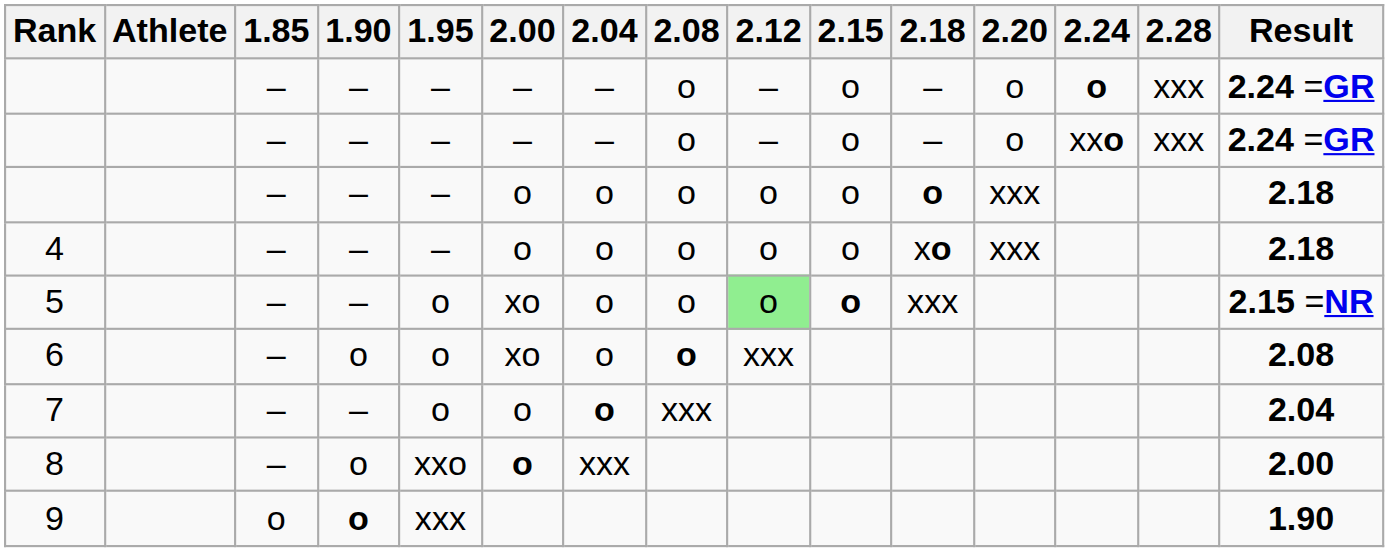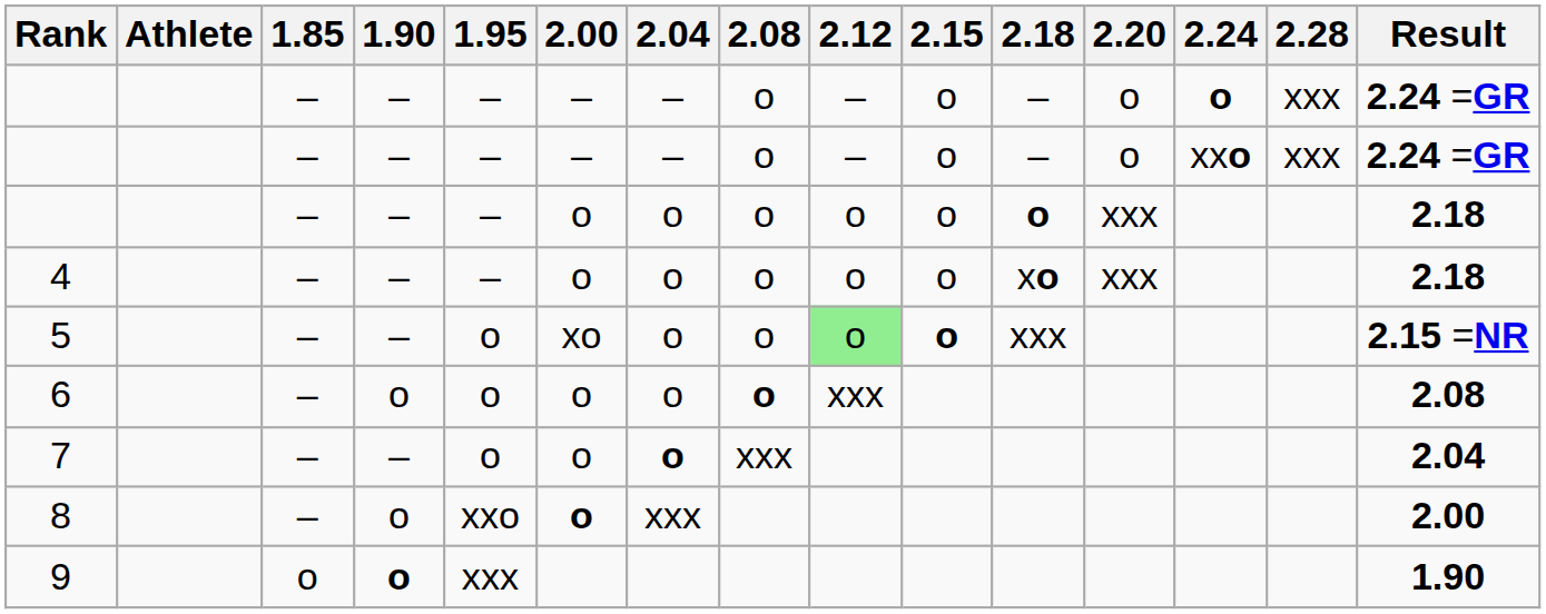 <table class="wikitable sortable" style="text-align:center">
 <tr>
 <th>Rank</th>
 <th>Athlete</th>
 <th>1.85</th>
 <th>1.90</th>
 <th>1.95</th>
 <th>2.00</th>
 <th>2.04</th>
 <th>2.08</th>
 <th>2.12</th>
 <th>2.15</th>
 <th>2.18</th>
 <th>2.20</th>
 <th>2.24</th>
 <th>2.28</th>
 <th>Result</th>
 </tr>
 <tr>
 <td></td>
 <td align=left></td>
 <td>–</td>
 <td>–</td>
 <td>–</td>
 <td>–</td>
 <td>–</td>
 <td>o</td>
 <td>–</td>
 <td>o</td>
 <td>–</td>
 <td>o</td>
 <td><strong>o</strong></td>
 <td>xxx</td>
 <td><strong>2.24</strong> =<strong><a href='#'>GR</a></strong></td>
 </tr>
 <tr>
 <td></td>
 <td align=left></td>
 <td>–</td>
 <td>–</td>
 <td>–</td>
 <td>–</td>
 <td>–</td>
 <td>o</td>
 <td>–</td>
 <td>o</td>
 <td>–</td>
 <td>o</td>
 <td>xx<strong>o</strong></td>
 <td>xxx</td>
 <td><strong>2.24</strong> =<strong><a href='#'>GR</a></strong></td>
 </tr>
 <tr>
 <td></td>
 <td align=left></td>
 <td>–</td>
 <td>–</td>
 <td>–</td>
 <td>o</td>
 <td>o</td>
 <td>o</td>
 <td>o</td>
 <td>o</td>
 <td><strong>o</strong></td>
 <td>xxx</td>
 <td></td>
 <td></td>
 <td><strong>2.18</strong></td>
 </tr>
 <tr>
 <td>4</td>
 <td align=left></td>
 <td>–</td>
 <td>–</td>
 <td>–</td>
 <td>o</td>
 <td>o</td>
 <td>o</td>
 <td>o</td>
 <td>o</td>
 <td>x<strong>o</strong></td>
 <td>xxx</td>
 <td></td>
 <td></td>
 <td><strong>2.18</strong></td>
 </tr>
 <tr>
 <td>5</td>
 <td align=left></td>
 <td>–</td>
 <td>–</td>
 <td>o</td>
 <td>xo</td>
 <td>o</td>
 <td>o</td>
 <td style="background: lightgreen;">o</td>
 <td><strong>o</strong></td>
 <td>xxx</td>
 <td></td>
 <td></td>
 <td></td>
 <td><strong>2.15</strong> =<strong><a href='#'>NR</a></strong></td>
 </tr>
 <tr>
 <td>6</td>
 <td align=left></td>
 <td>–</td>
 <td>o</td>
 <td>o</td>
-<td>xo</td>
+<td>o</td>
 <td>o</td>
 <td><strong>o</strong></td>
 <td>xxx</td>
 <td></td>
 <td></td>
 <td></td>
 <td></td>
 <td></td>
 <td><strong>2.08</strong></td>
 </tr>
 <tr>
 <td>7</td>
 <td align=left></td>
 <td>–</td>
 <td>–</td>
 <td>o</td>
 <td>o</td>
 <td><strong>o</strong></td>
 <td>xxx</td>
 <td></td>
 <td></td>
 <td></td>
 <td></td>
 <td></td>
 <td></td>
 <td><strong>2.04</strong></td>
 </tr>
 <tr>
 <td>8</td>
 <td align=left></td>
 <td>–</td>
 <td>o</td>
 <td>xxo</td>
 <td><strong>o</strong></td>
 <td>xxx</td>
 <td></td>
 <td></td>
 <td></td>
 <td></td>
 <td></td>
 <td></td>
 <td></td>
 <td><strong>2.00</strong></td>
 </tr>
 <tr>
 <td>9</td>
 <td align=left></td>
 <td>o</td>
 <td><strong>o</strong></td>
 <td>xxx</td>
 <td></td>
 <td></td>
 <td></td>
 <td></td>
 <td></td>
 <td></td>
 <td></td>
 <td></td>
 <td></td>
 <td><strong>1.90</strong></td>
 </tr>
 </table>
